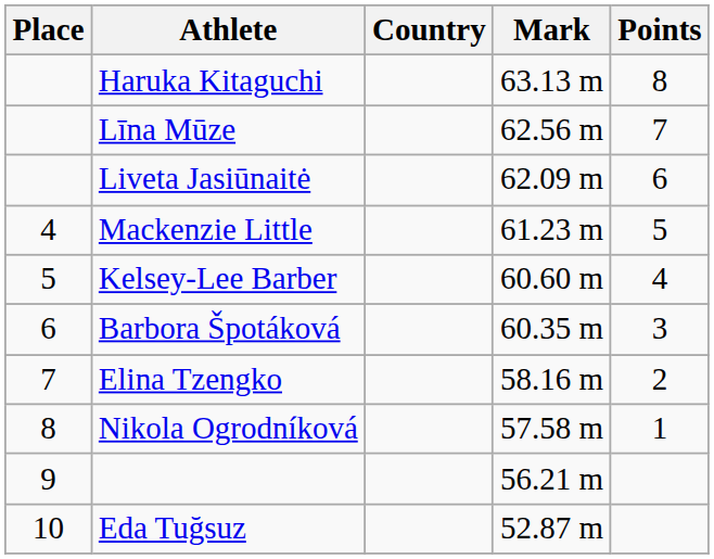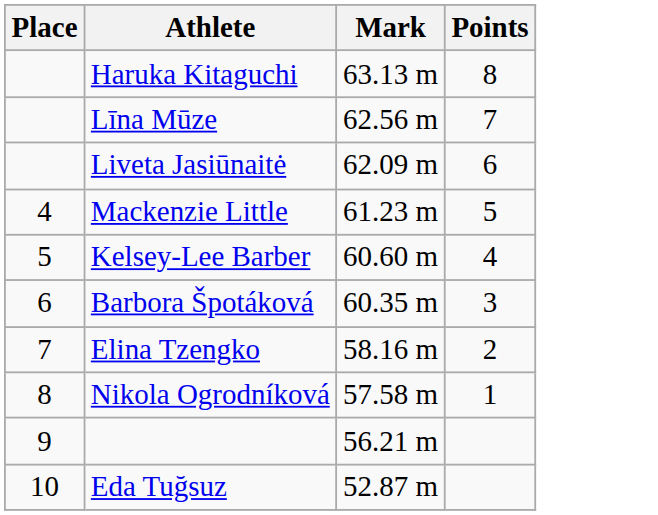 <table class="wikitable">
 <tr>
 <th>Place</th>
 <th>Athlete</th>
-<th>Country</th>
 <th>Mark</th>
 <th>Points</th>
 </tr>
 <tr>
 <td align=center></td>
 <td><a href='#'>Haruka Kitaguchi</a></td>
-<td></td>
 <td>63.13 m</td>
 <td align=center>8</td>
 </tr>
 <tr>
 <td align=center></td>
 <td><a href='#'>Līna Mūze</a></td>
-<td></td>
 <td>62.56 m</td>
 <td align=center>7</td>
 </tr>
 <tr>
 <td align=center></td>
 <td><a href='#'>Liveta Jasiūnaitė</a></td>
-<td></td>
 <td>62.09 m</td>
 <td align=center>6</td>
 </tr>
 <tr>
 <td align=center>4</td>
 <td><a href='#'>Mackenzie Little</a></td>
-<td></td>
 <td>61.23 m</td>
 <td align=center>5</td>
 </tr>
 <tr>
 <td align=center>5</td>
 <td><a href='#'>Kelsey-Lee Barber</a></td>
-<td></td>
 <td>60.60 m</td>
 <td align=center>4</td>
 </tr>
 <tr>
 <td align=center>6</td>
 <td><a href='#'>Barbora Špotáková</a></td>
-<td></td>
 <td>60.35 m</td>
 <td align=center>3</td>
 </tr>
 <tr>
 <td align=center>7</td>
 <td><a href='#'>Elina Tzengko</a></td>
-<td></td>
 <td>58.16 m</td>
 <td align=center>2</td>
 </tr>
 <tr>
 <td align=center>8</td>
 <td><a href='#'>Nikola Ogrodníková</a></td>
-<td></td>
 <td>57.58 m</td>
 <td align=center>1</td>
 </tr>
 <tr>
 <td align=center>9</td>
-<td></td>
 <td></td>
 <td>56.21 m</td>
 <td align=center></td>
 </tr>
 <tr>
 <td align=center>10</td>
 <td><a href='#'>Eda Tuğsuz</a></td>
-<td></td>
 <td>52.87 m</td>
 <td align=center></td>
 </tr>
 </table>
